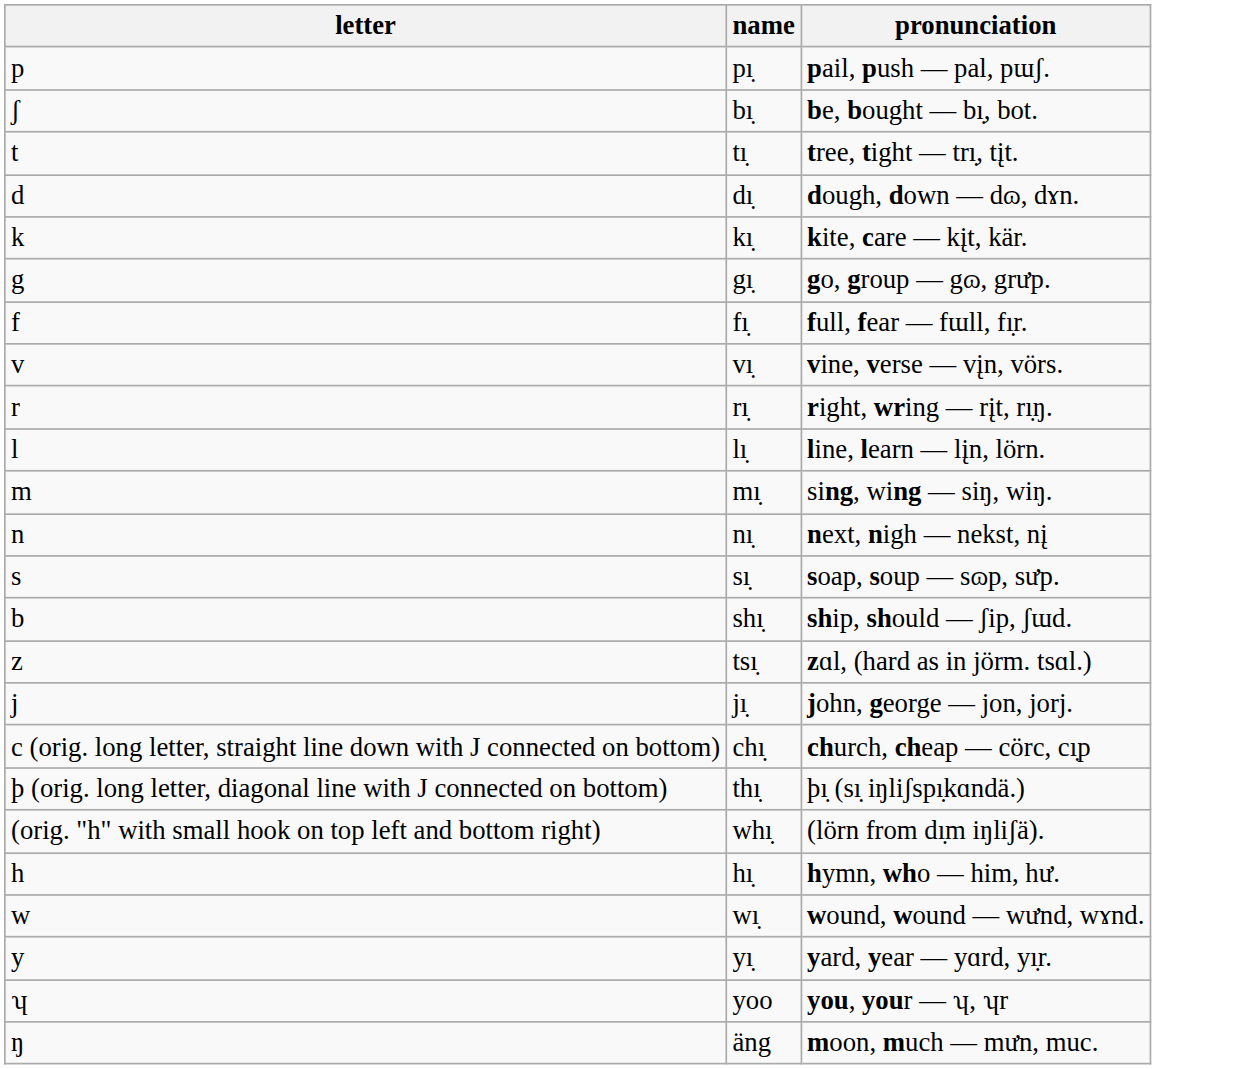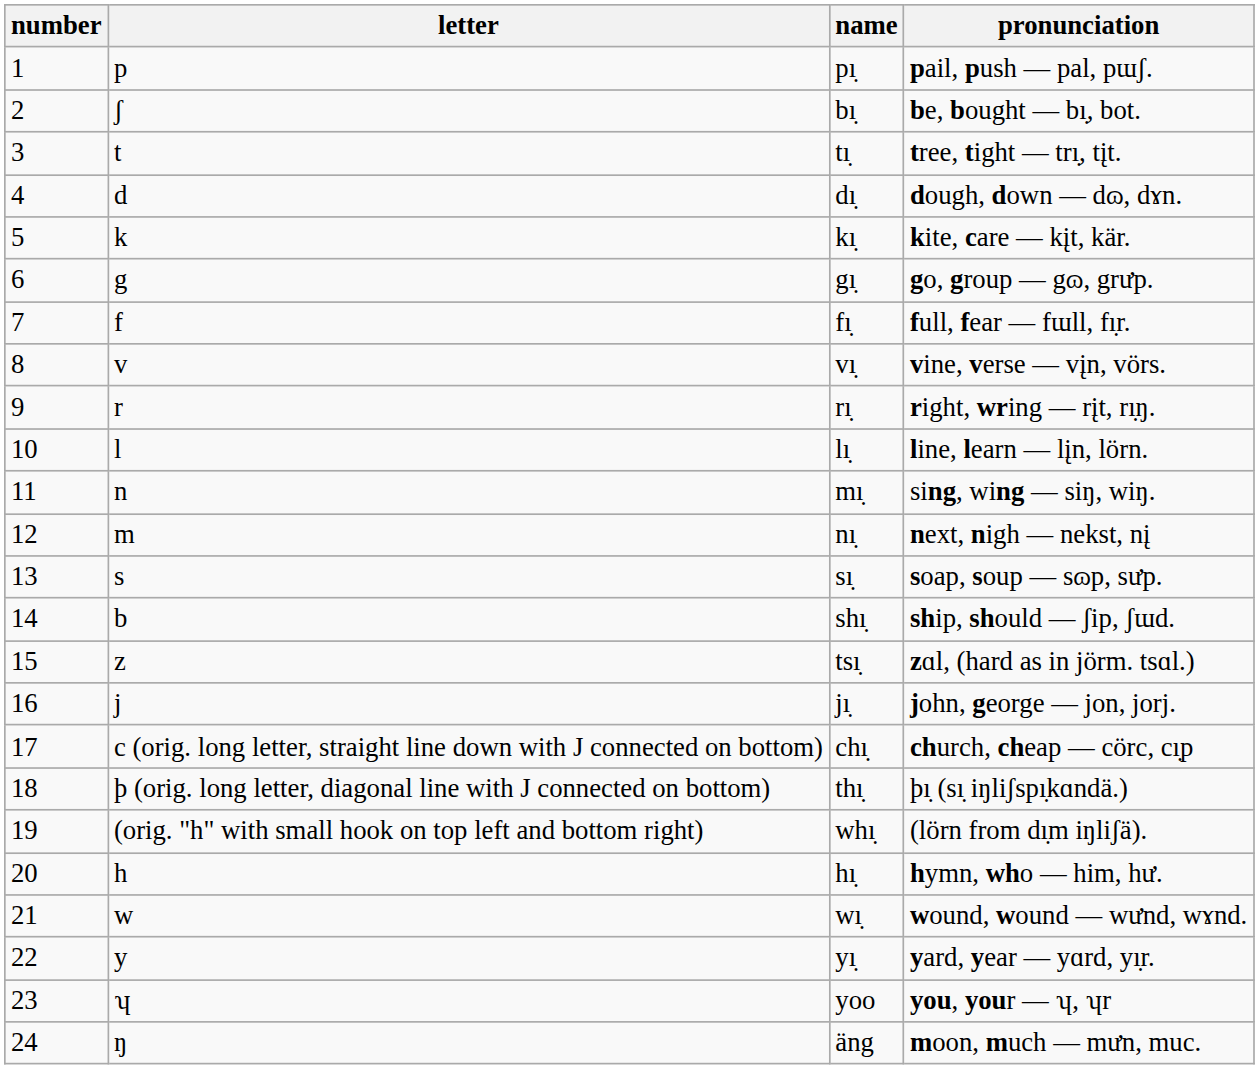 <table class="wikitable">
 <tr>
+<th>number</th>
 <th>letter</th>
 <th>name</th>
 <th>pronunciation</th>
 </tr>
 <tr>
+<td>1</td>
 <td>p</td>
 <td>pı̣</td>
 <td><strong>p</strong>ail, <strong>p</strong>ush — pal, pɯʃ.</td>
 </tr>
 <tr>
+<td>2</td>
 <td>ʃ</td>
 <td>bı̣</td>
 <td><strong>b</strong>e, <strong>b</strong>ought — bı̣, bot.</td>
 </tr>
 <tr>
+<td>3</td>
 <td>t</td>
 <td>tı̣</td>
 <td><strong>t</strong>ree, <strong>t</strong>ight — trı̣, tįt.</td>
 </tr>
 <tr>
+<td>4</td>
 <td>d</td>
 <td>dı̣</td>
 <td><strong>d</strong>ough, <strong>d</strong>own — dɷ, dɤn.</td>
 </tr>
 <tr>
+<td>5</td>
 <td>k</td>
 <td>kı̣</td>
 <td><strong>k</strong>ite, <strong>c</strong>are — kįt, kär.</td>
 </tr>
 <tr>
+<td>6</td>
 <td>g</td>
 <td>gı̣</td>
 <td><strong>g</strong>o, <strong>g</strong>roup — gɷ, grưp.</td>
 </tr>
 <tr>
+<td>7</td>
 <td>f</td>
 <td>fı̣</td>
 <td><strong>f</strong>ull, <strong>f</strong>ear — fɯll, fı̣r.</td>
 </tr>
 <tr>
+<td>8</td>
 <td>v</td>
 <td>vı̣</td>
 <td><strong>v</strong>ine, <strong>v</strong>erse — vįn, vörs.</td>
 </tr>
 <tr>
+<td>9</td>
 <td>r</td>
 <td>rı̣</td>
 <td><strong>r</strong>ight, <strong>wr</strong>ing — rįt, rı̣ŋ.</td>
 </tr>
 <tr>
+<td>10</td>
 <td>l</td>
 <td>lı̣</td>
 <td><strong>l</strong>ine, <strong>l</strong>earn — lįn, lörn.</td>
 </tr>
 <tr>
-<td>m</td>
+<td>11</td>
+<td>n</td>
 <td>mı̣</td>
 <td>si<strong>ng</strong>, wi<strong>ng</strong> — siŋ, wiŋ.</td>
 </tr>
 <tr>
-<td>n</td>
+<td>12</td>
+<td>m</td>
 <td>nı̣</td>
 <td><strong>n</strong>ext, <strong>n</strong>igh — nekst, nį</td>
 </tr>
 <tr>
+<td>13</td>
 <td>s</td>
 <td>sı̣</td>
 <td><strong>s</strong>oap, <strong>s</strong>oup — sɷp, sưp.</td>
 </tr>
 <tr>
+<td>14</td>
 <td>b</td>
 <td>shı̣</td>
 <td><strong>sh</strong>ip, <strong>sh</strong>ould — ʃip, ʃɯd.</td>
 </tr>
 <tr>
+<td>15</td>
 <td>z</td>
 <td>tsı̣</td>
 <td><strong>z</strong>ɑl, (hard as in jörm. tsɑl.)</td>
 </tr>
 <tr>
+<td>16</td>
 <td>j</td>
 <td>jı̣</td>
 <td><strong>j</strong>ohn, <strong>g</strong>eorge — jon, jorj.</td>
 </tr>
 <tr>
+<td>17</td>
 <td>c (orig. long letter, straight line down with J connected on bottom)</td>
 <td>chı̣</td>
 <td><strong>ch</strong>urch, <strong>ch</strong>eap — cörc, cı̣p</td>
 </tr>
 <tr>
+<td>18</td>
 <td>þ (orig. long letter, diagonal line with J connected on bottom)</td>
 <td>thı̣</td>
 <td>þı̣ (sı̣ iŋliʃspı̣kɑndä.)</td>
 </tr>
 <tr>
+<td>19</td>
 <td> (orig. "h" with small hook on top left and bottom right)</td>
 <td>whı̣</td>
 <td> (lörn from dı̣m iŋliʃä).</td>
 </tr>
 <tr>
+<td>20</td>
 <td>h</td>
 <td>hı̣</td>
 <td><strong>h</strong>ymn, <strong>wh</strong>o — him, hư.</td>
 </tr>
 <tr>
+<td>21</td>
 <td>w</td>
 <td>wı̣</td>
 <td><strong>w</strong>ound, <strong>w</strong>ound — wưnd, wɤnd.</td>
 </tr>
 <tr>
+<td>22</td>
 <td>y</td>
 <td>yı̣</td>
 <td><strong>y</strong>ard, <strong>y</strong>ear — yɑrd, yı̣r.</td>
 </tr>
 <tr>
+<td>23</td>
 <td>ʮ</td>
 <td>yoo</td>
 <td><strong>you</strong>, <strong>you</strong>r — ʮ, ʮr</td>
 </tr>
 <tr>
+<td>24</td>
 <td>ŋ</td>
 <td>äng</td>
 <td><strong>m</strong>oon, <strong>m</strong>uch — mưn, muc.</td>
 </tr>
 </table>
